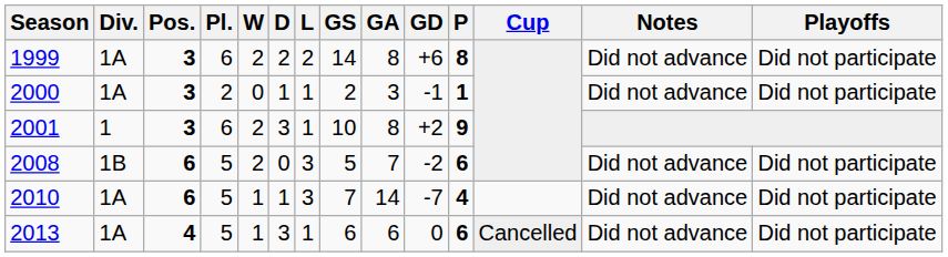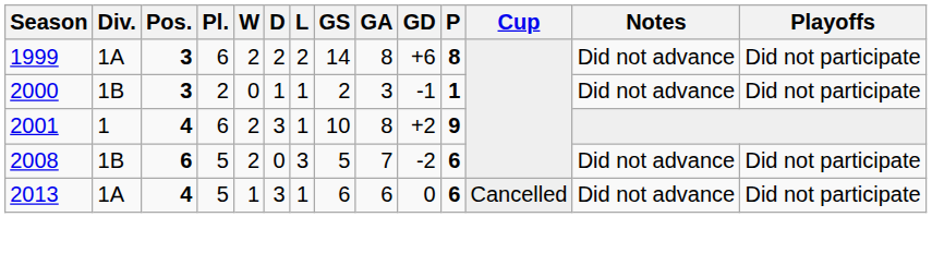 <table class="wikitable">
 <tr style="background:#efefef;">
 <th>Season</th>
 <th>Div.</th>
 <th>Pos.</th>
 <th>Pl.</th>
 <th>W</th>
 <th>D</th>
 <th>L</th>
 <th>GS</th>
 <th>GA</th>
 <th>GD</th>
 <th>P</th>
 <th><a href='#'>Cup</a></th>
 <th>Notes</th>
 <th>Playoffs</th>
 </tr>
 <tr>
 <td><a href='#'>1999</a></td>
 <td>1A</td>
 <td align=right><strong>3</strong></td>
 <td align=right>6</td>
 <td align=right>2</td>
 <td align=right>2</td>
 <td align=right>2</td>
 <td align=right>14</td>
 <td align=right>8</td>
 <td align=right>+6</td>
 <td align=right><strong>8</strong></td>
 <td rowspan="4" bgcolor=#EFEFEF></td>
 <td>Did not advance</td>
 <td>Did not participate</td>
 </tr>
 <tr>
 <td><a href='#'>2000</a></td>
-<td>1A</td>
+<td>1B</td>
 <td align=right><strong>3</strong></td>
 <td align=right>2</td>
 <td align=right>0</td>
 <td align=right>1</td>
 <td align=right>1</td>
 <td align=right>2</td>
 <td align=right>3</td>
 <td align=right>-1</td>
 <td align=right><strong>1</strong></td>
 <td>Did not advance</td>
 <td>Did not participate</td>
 </tr>
 <tr>
 <td><a href='#'>2001</a></td>
 <td>1</td>
-<td align=right><strong>3</strong></td>
+<td align=right><strong>4</strong></td>
 <td align=right>6</td>
 <td align=right>2</td>
 <td align=right>3</td>
 <td align=right>1</td>
 <td align=right>10</td>
 <td align=right>8</td>
 <td align=right>+2</td>
 <td align=right><strong>9</strong></td>
 <td colspan="2" bgcolor=#EFEFEF></td>
 </tr>
 <tr>
 <td><a href='#'>2008</a></td>
 <td>1B</td>
 <td align=right><strong>6</strong></td>
 <td align=right>5</td>
 <td align=right>2</td>
 <td align=right>0</td>
 <td align=right>3</td>
 <td align=right>5</td>
 <td align=right>7</td>
 <td align=right>-2</td>
 <td align=right><strong>6</strong></td>
 <td>Did not advance</td>
 <td>Did not participate</td>
 </tr>
 <tr>
-<td><a href='#'>2010</a></td>
-<td>1A</td>
-<td align=right><strong>6</strong></td>
-<td align=right>5</td>
-<td align=right>1</td>
-<td align=right>1</td>
-<td align=right>3</td>
-<td align=right>7</td>
-<td align=right>14</td>
-<td align=right>-7</td>
-<td align=right><strong>4</strong></td>
-<td></td>
-<td>Did not advance</td>
-<td>Did not participate</td>
-</tr>
-<tr>
 <td><a href='#'>2013</a></td>
 <td>1A</td>
 <td align=right><strong>4</strong></td>
 <td align=right>5</td>
 <td align=right>1</td>
 <td align=right>3</td>
 <td align=right>1</td>
 <td align=right>6</td>
 <td align=right>6</td>
 <td align=right>0</td>
 <td align=right><strong>6</strong></td>
 <td bgcolor=EFEFEF>Cancelled</td>
 <td>Did not advance</td>
 <td>Did not participate</td>
 </tr>
 </table>
